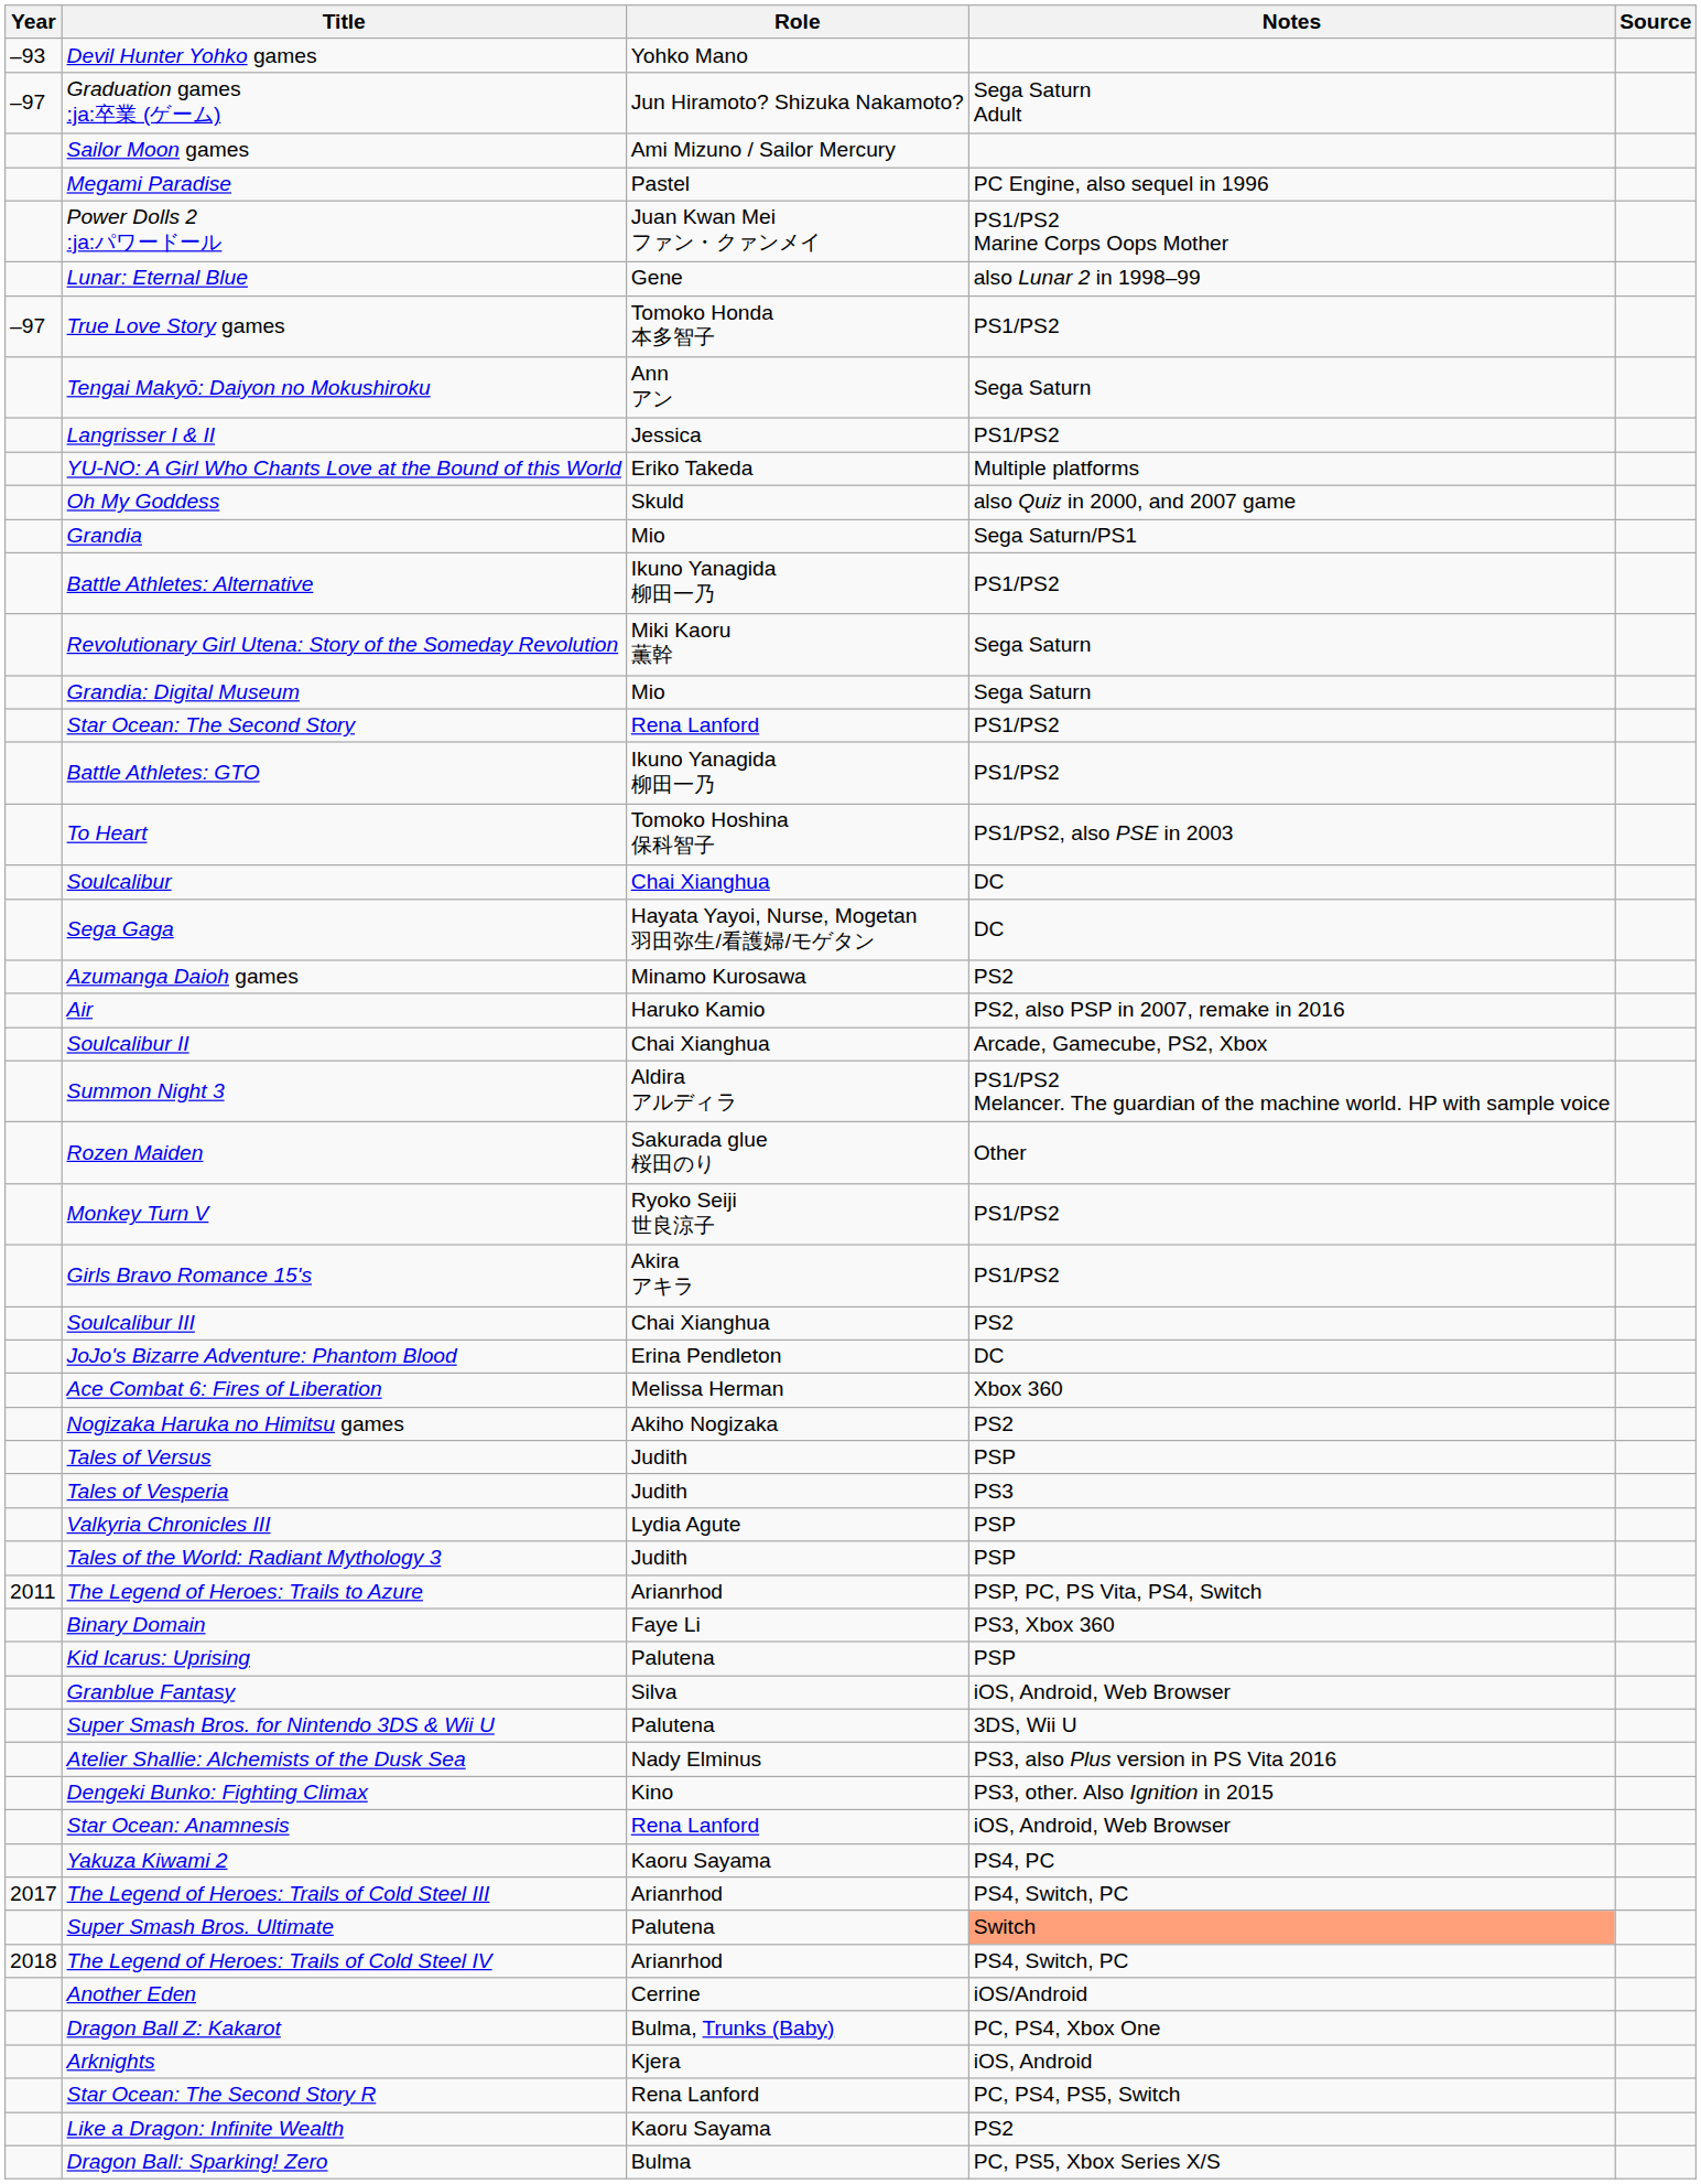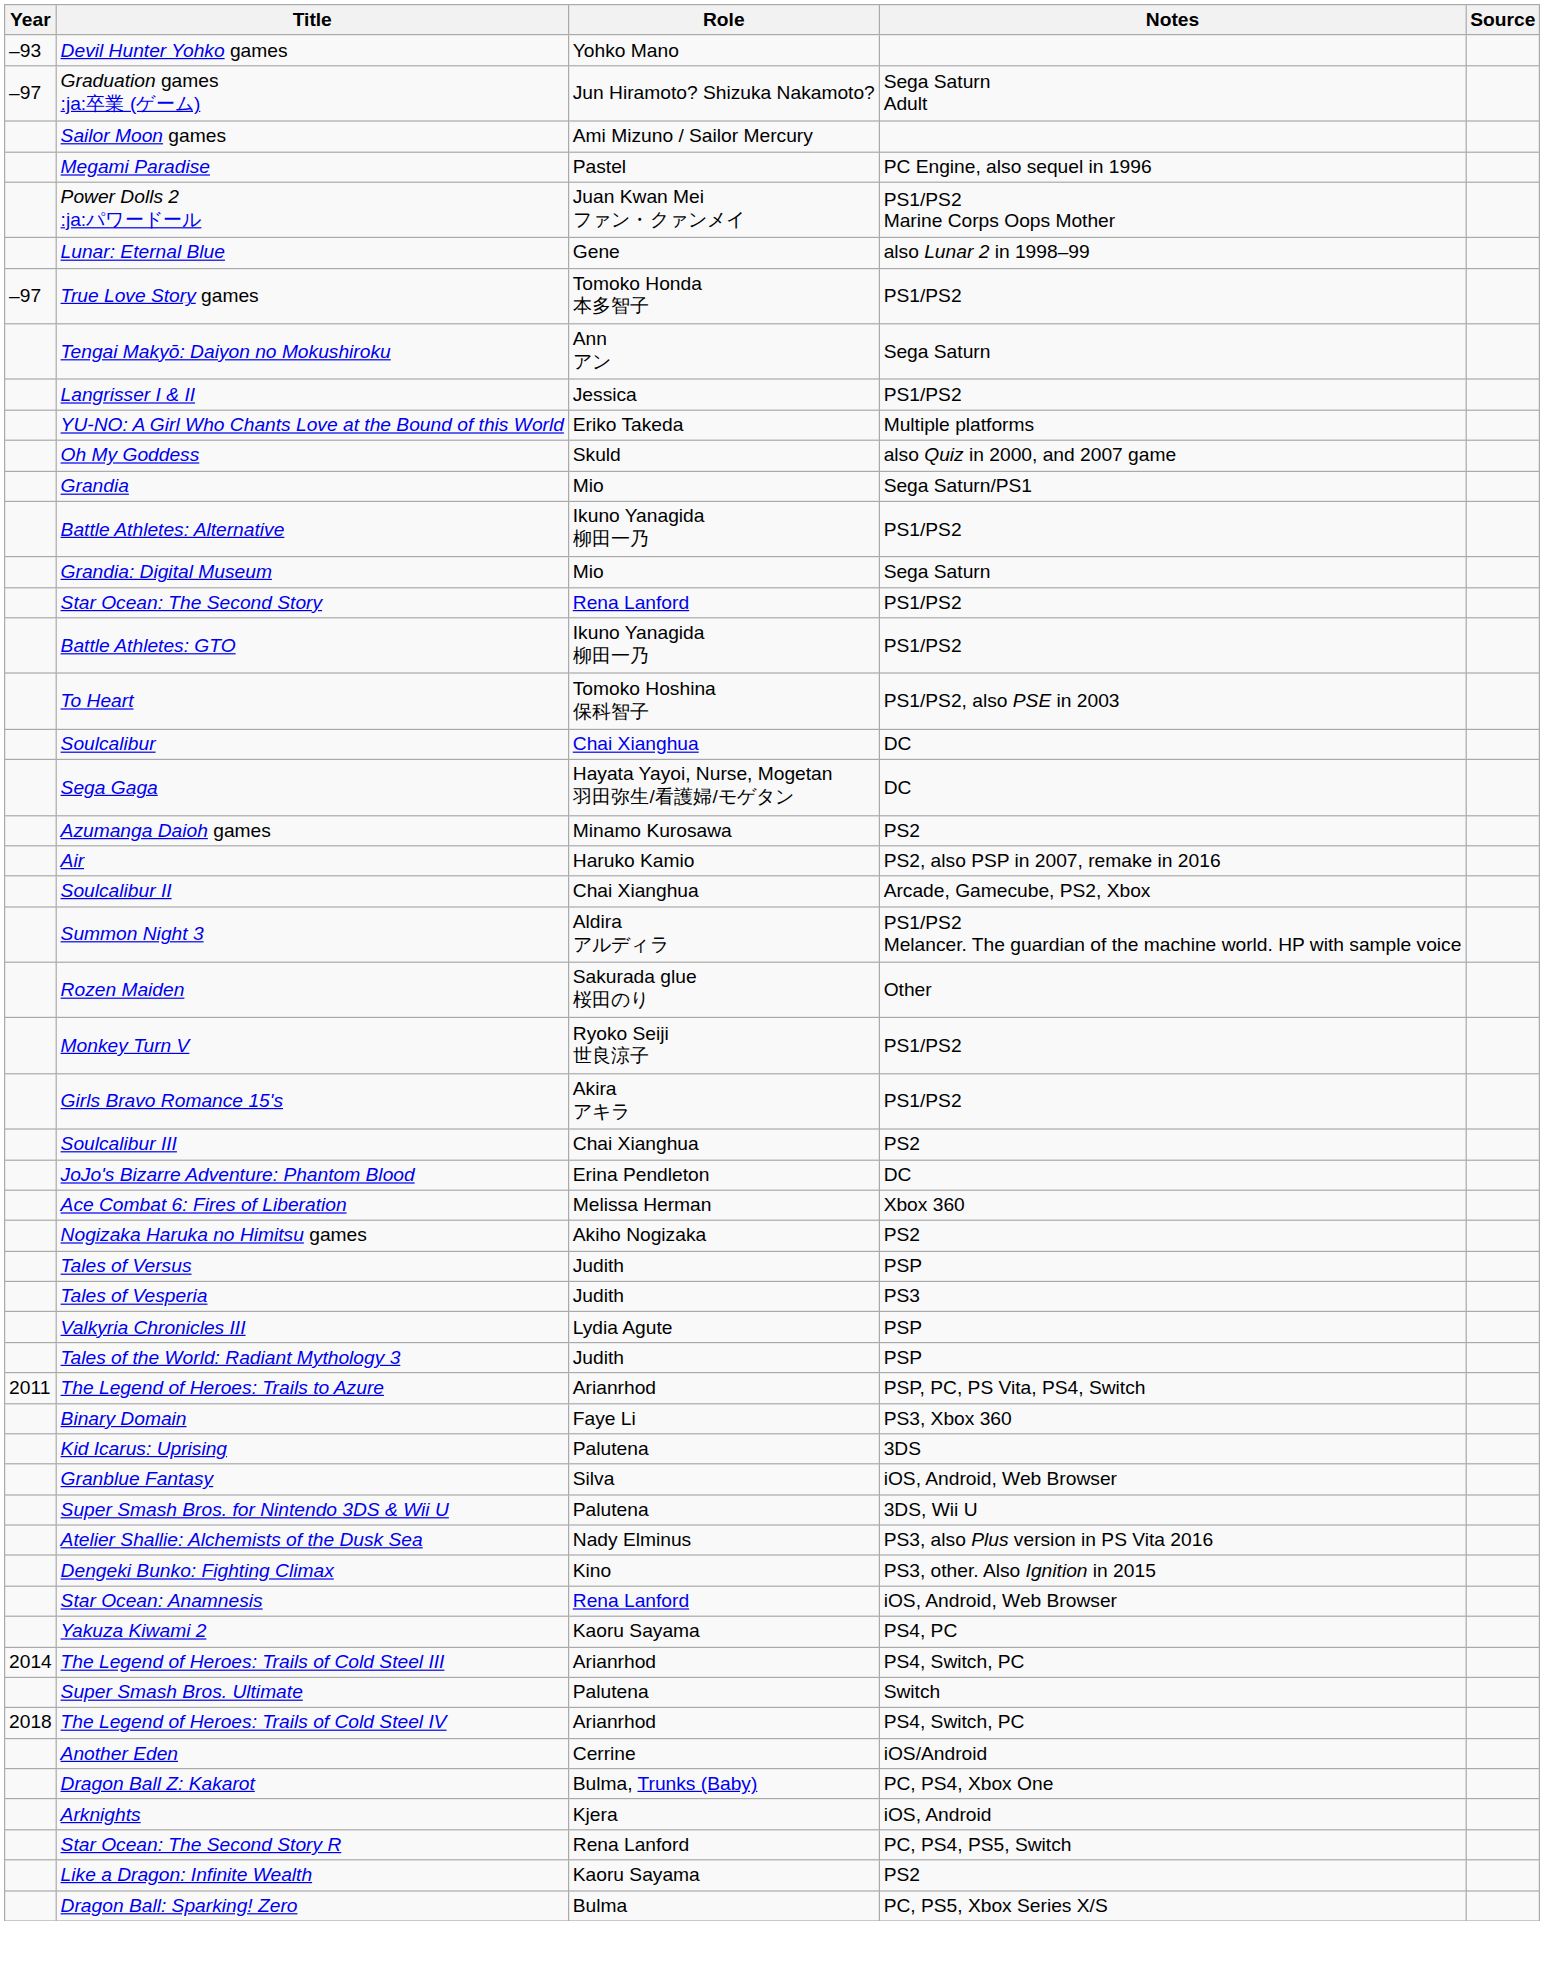 <table class="wikitable sortable plainrowheaders">
 <tr>
 <th>Year</th>
 <th>Title</th>
 <th>Role</th>
 <th class="unsortable">Notes</th>
 <th class="unsortable">Source</th>
 </tr>
 <tr>
 <td>–93</td>
 <td><em><a href='#'>Devil Hunter Yohko</a></em> games</td>
 <td>Yohko Mano</td>
 <td></td>
 <td></td>
 </tr>
 <tr>
 <td>–97</td>
 <td><em>Graduation</em> games<br><a href='#'>:ja:卒業 (ゲーム)</a></td>
 <td>Jun Hiramoto? Shizuka Nakamoto?</td>
 <td>Sega Saturn<br>Adult</td>
 <td></td>
 </tr>
 <tr>
 <td></td>
 <td><a href='#'><em>Sailor Moon</em></a> games</td>
 <td>Ami Mizuno / Sailor Mercury</td>
 <td></td>
 <td></td>
 </tr>
 <tr>
 <td></td>
 <td><em><a href='#'>Megami Paradise</a></em></td>
 <td>Pastel</td>
 <td>PC Engine, also sequel in 1996</td>
 <td></td>
 </tr>
 <tr>
 <td></td>
 <td><em>Power Dolls 2</em><br><a href='#'>:ja:パワードール</a></td>
 <td>Juan Kwan Mei<br>ファン・クァンメイ</td>
 <td>PS1/PS2<br>Marine Corps Oops Mother</td>
 <td></td>
 </tr>
 <tr>
 <td></td>
 <td><em><a href='#'>Lunar: Eternal Blue</a></em></td>
 <td>Gene</td>
 <td>also <em>Lunar 2</em> in 1998–99</td>
 <td></td>
 </tr>
 <tr>
 <td>–97</td>
 <td><em><a href='#'>True Love Story</a></em> games</td>
 <td>Tomoko Honda<br>本多智子</td>
 <td>PS1/PS2</td>
 <td></td>
 </tr>
 <tr>
 <td></td>
 <td><em><a href='#'>Tengai Makyō: Daiyon no Mokushiroku</a></em></td>
 <td>Ann<br>アン</td>
 <td>Sega Saturn</td>
 <td></td>
 </tr>
 <tr>
 <td></td>
 <td><em><a href='#'>Langrisser I & II</a></em></td>
 <td>Jessica</td>
 <td>PS1/PS2</td>
 <td></td>
 </tr>
 <tr>
 <td></td>
 <td><em><a href='#'>YU-NO: A Girl Who Chants Love at the Bound of this World</a></em></td>
 <td>Eriko Takeda</td>
 <td>Multiple platforms</td>
 <td></td>
 </tr>
 <tr>
 <td></td>
 <td><em><a href='#'>Oh My Goddess</a></em></td>
 <td>Skuld</td>
 <td>also <em>Quiz</em> in 2000, and 2007 game</td>
 <td></td>
 </tr>
 <tr>
 <td></td>
 <td><em><a href='#'>Grandia</a></em></td>
 <td>Mio</td>
 <td>Sega Saturn/PS1</td>
 <td></td>
 </tr>
 <tr>
 <td></td>
 <td><em><a href='#'>Battle Athletes: Alternative</a></em></td>
 <td>Ikuno Yanagida<br>柳田一乃</td>
 <td>PS1/PS2</td>
-<td></td>
-</tr>
-<tr>
-<td></td>
-<td><em><a href='#'>Revolutionary Girl Utena: Story of the Someday Revolution</a></em></td>
-<td>Miki Kaoru <br>薫幹</td>
-<td>Sega Saturn</td>
 <td></td>
 </tr>
 <tr>
 <td></td>
 <td><em><a href='#'>Grandia: Digital Museum</a></em></td>
 <td>Mio</td>
 <td>Sega Saturn</td>
 <td></td>
 </tr>
 <tr>
 <td></td>
 <td><em><a href='#'>Star Ocean: The Second Story</a></em></td>
 <td><a href='#'>Rena Lanford</a></td>
 <td>PS1/PS2</td>
 <td></td>
 </tr>
 <tr>
 <td></td>
 <td><em><a href='#'>Battle Athletes: GTO</a></em></td>
 <td>Ikuno Yanagida<br>柳田一乃</td>
 <td>PS1/PS2</td>
 <td></td>
 </tr>
 <tr>
 <td></td>
 <td><em><a href='#'>To Heart</a></em></td>
 <td>Tomoko Hoshina<br>保科智子</td>
 <td>PS1/PS2, also <em>PSE</em> in 2003</td>
 <td></td>
 </tr>
 <tr>
 <td></td>
 <td><em><a href='#'>Soulcalibur</a></em></td>
 <td><a href='#'>Chai Xianghua</a></td>
 <td>DC</td>
 <td></td>
 </tr>
 <tr>
 <td></td>
 <td><em><a href='#'>Sega Gaga</a></em></td>
 <td>Hayata Yayoi, Nurse, Mogetan<br>羽田弥生/看護婦/モゲタン</td>
 <td>DC</td>
 <td></td>
 </tr>
 <tr>
 <td></td>
 <td><em><a href='#'>Azumanga Daioh</a></em> games</td>
 <td>Minamo Kurosawa</td>
 <td>PS2</td>
 <td></td>
 </tr>
 <tr>
 <td></td>
 <td><em><a href='#'>Air</a></em></td>
 <td>Haruko Kamio</td>
 <td>PS2, also PSP in 2007, remake in 2016</td>
 <td></td>
 </tr>
 <tr>
 <td></td>
 <td><em><a href='#'>Soulcalibur II</a></em></td>
 <td>Chai Xianghua </td>
 <td>Arcade, Gamecube, PS2, Xbox</td>
 <td></td>
 </tr>
 <tr>
 <td></td>
 <td><em><a href='#'>Summon Night 3</a></em></td>
 <td>Aldira<br>アルディラ</td>
 <td>PS1/PS2<br>Melancer. The guardian of the machine world. HP with sample voice</td>
 <td></td>
 </tr>
 <tr>
 <td></td>
 <td><em><a href='#'>Rozen Maiden</a></em></td>
 <td>Sakurada glue<br>桜田のり</td>
 <td>Other</td>
 <td></td>
 </tr>
 <tr>
 <td></td>
 <td><em><a href='#'>Monkey Turn V</a></em></td>
 <td>Ryoko Seiji<br>世良涼子</td>
 <td>PS1/PS2</td>
 <td></td>
 </tr>
 <tr>
 <td></td>
 <td><em><a href='#'>Girls Bravo Romance 15's</a></em></td>
 <td>Akira<br>アキラ</td>
 <td>PS1/PS2</td>
 <td></td>
 </tr>
 <tr>
 <td></td>
 <td><em><a href='#'>Soulcalibur III</a></em></td>
 <td>Chai Xianghua</td>
 <td>PS2</td>
 <td></td>
 </tr>
 <tr>
 <td></td>
 <td><em><a href='#'>JoJo's Bizarre Adventure: Phantom Blood</a></em></td>
 <td>Erina Pendleton</td>
 <td>DC</td>
 <td></td>
 </tr>
 <tr>
 <td></td>
 <td><em><a href='#'>Ace Combat 6: Fires of Liberation</a></em></td>
 <td>Melissa Herman</td>
 <td>Xbox 360</td>
 <td></td>
 </tr>
 <tr>
 <td></td>
 <td><em><a href='#'>Nogizaka Haruka no Himitsu</a></em> games</td>
 <td>Akiho Nogizaka</td>
 <td>PS2</td>
 <td></td>
 </tr>
 <tr>
 <td></td>
 <td><em><a href='#'>Tales of Versus</a></em></td>
 <td>Judith</td>
 <td>PSP</td>
 <td></td>
 </tr>
 <tr>
 <td></td>
 <td><em><a href='#'>Tales of Vesperia</a></em></td>
 <td>Judith</td>
 <td>PS3</td>
 <td></td>
 </tr>
 <tr>
 <td></td>
 <td><em><a href='#'>Valkyria Chronicles III</a></em></td>
 <td>Lydia Agute</td>
 <td>PSP</td>
 <td></td>
 </tr>
 <tr>
 <td></td>
 <td><em><a href='#'>Tales of the World: Radiant Mythology 3</a></em></td>
 <td>Judith</td>
 <td>PSP</td>
 <td></td>
 </tr>
 <tr>
 <td>2011</td>
 <td><em><a href='#'>The Legend of Heroes: Trails to Azure</a></em></td>
 <td>Arianrhod</td>
 <td>PSP, PC, PS Vita, PS4, Switch</td>
 <td></td>
 </tr>
 <tr>
 <td></td>
 <td><em><a href='#'>Binary Domain</a></em></td>
 <td>Faye Li</td>
 <td>PS3, Xbox 360</td>
 <td></td>
 </tr>
 <tr>
 <td></td>
 <td><em><a href='#'>Kid Icarus: Uprising</a></em></td>
 <td>Palutena</td>
-<td>PSP</td>
+<td>3DS</td>
 <td></td>
 </tr>
 <tr>
 <td></td>
 <td><em><a href='#'>Granblue Fantasy</a></em></td>
 <td>Silva</td>
 <td>iOS, Android, Web Browser</td>
 <td></td>
 </tr>
 <tr>
 <td></td>
 <td><em><a href='#'>Super Smash Bros. for Nintendo 3DS & Wii U</a></em></td>
 <td>Palutena</td>
 <td>3DS, Wii U</td>
 <td></td>
 </tr>
 <tr>
 <td></td>
 <td><em><a href='#'>Atelier Shallie: Alchemists of the Dusk Sea</a></em></td>
 <td>Nady Elminus</td>
 <td>PS3, also <em>Plus</em> version in PS Vita 2016</td>
 <td></td>
 </tr>
 <tr>
 <td></td>
 <td><em><a href='#'>Dengeki Bunko: Fighting Climax</a></em></td>
 <td>Kino</td>
 <td>PS3, other. Also <em>Ignition</em> in 2015</td>
 <td></td>
 </tr>
 <tr>
 <td></td>
 <td><em><a href='#'>Star Ocean: Anamnesis</a></em></td>
 <td><a href='#'>Rena Lanford</a></td>
 <td>iOS, Android, Web Browser</td>
 <td></td>
 </tr>
 <tr>
 <td></td>
 <td><em><a href='#'>Yakuza Kiwami 2</a></em></td>
 <td>Kaoru Sayama</td>
 <td>PS4, PC</td>
 <td></td>
 </tr>
 <tr>
-<td>2017</td>
+<td>2014</td>
 <td><em><a href='#'>The Legend of Heroes: Trails of Cold Steel III</a></em></td>
 <td>Arianrhod</td>
 <td>PS4, Switch, PC</td>
 <td></td>
 </tr>
 <tr>
 <td></td>
 <td><em><a href='#'>Super Smash Bros. Ultimate</a></em></td>
 <td>Palutena</td>
-<td style="background: lightsalmon;">Switch</td>
+<td>Switch</td>
 <td></td>
 </tr>
 <tr>
 <td>2018</td>
 <td><em><a href='#'>The Legend of Heroes: Trails of Cold Steel IV</a></em></td>
 <td>Arianrhod</td>
 <td>PS4, Switch, PC</td>
 <td></td>
 </tr>
 <tr>
 <td></td>
 <td><em><a href='#'>Another Eden</a></em></td>
 <td>Cerrine</td>
 <td>iOS/Android</td>
 <td></td>
 </tr>
 <tr>
 <td></td>
 <td><em><a href='#'>Dragon Ball Z: Kakarot</a></em></td>
 <td>Bulma, <a href='#'>Trunks (Baby)</a></td>
 <td>PC, PS4, Xbox One</td>
 <td></td>
 </tr>
 <tr>
 <td></td>
 <td><em><a href='#'>Arknights</a></em></td>
 <td>Kjera</td>
 <td>iOS, Android</td>
 <td></td>
 </tr>
 <tr>
 <td></td>
 <td><em><a href='#'>Star Ocean: The Second Story R</a></em></td>
 <td>Rena Lanford</td>
 <td>PC, PS4, PS5, Switch</td>
 <td></td>
 </tr>
 <tr>
 <td></td>
 <td><em><a href='#'>Like a Dragon: Infinite Wealth</a></em></td>
 <td>Kaoru Sayama</td>
 <td>PS2</td>
 <td></td>
 </tr>
 <tr>
 <td></td>
 <td><em><a href='#'>Dragon Ball: Sparking! Zero</a></em></td>
 <td>Bulma</td>
 <td>PC, PS5, Xbox Series X/S</td>
 <td></td>
 </tr>
 </table>
